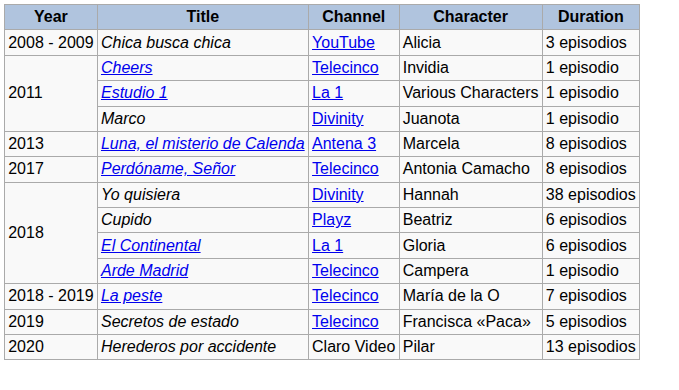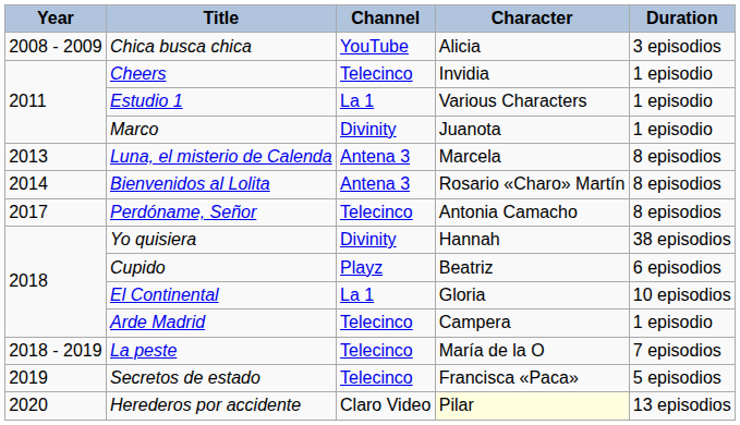 <table class="wikitable">
 <tr>
 <th style="background: #B0C4DE;">Year</th>
 <th style="background: #B0C4DE;">Title</th>
 <th style="background: #B0C4DE;">Channel</th>
 <th style="background: #B0C4DE;">Character</th>
 <th style="background: #B0C4DE;">Duration</th>
 </tr>
 <tr>
 <td>2008 - 2009</td>
 <td><em>Chica busca chica</em></td>
 <td><a href='#'>YouTube</a></td>
 <td>Alicia</td>
 <td>3 episodios</td>
 </tr>
 <tr>
 <td rowspan="3">2011</td>
 <td><em><a href='#'>Cheers</a></em></td>
 <td><a href='#'>Telecinco</a></td>
 <td>Invidia</td>
 <td>1 episodio</td>
 </tr>
 <tr>
 <td><em><a href='#'>Estudio 1</a></em></td>
 <td><a href='#'>La 1</a></td>
 <td>Various Characters</td>
 <td>1 episodio</td>
 </tr>
 <tr>
 <td><em>Marco</em></td>
 <td><a href='#'>Divinity</a></td>
 <td>Juanota</td>
 <td>1 episodio</td>
 </tr>
 <tr>
 <td>2013</td>
 <td><em><a href='#'>Luna, el misterio de Calenda</a></em></td>
 <td><a href='#'>Antena 3</a></td>
 <td>Marcela</td>
 <td>8 episodios</td>
 </tr>
 <tr>
+<td>2014</td>
+<td><em><a href='#'>Bienvenidos al Lolita</a></em></td>
+<td><a href='#'>Antena 3</a></td>
+<td>Rosario «Charo» Martín</td>
+<td>8 episodios</td>
+</tr>
+<tr>
 <td>2017</td>
 <td><em><a href='#'>Perdóname, Señor</a></em></td>
 <td><a href='#'>Telecinco</a></td>
 <td>Antonia Camacho</td>
 <td>8 episodios</td>
 </tr>
 <tr>
 <td rowspan="4">2018</td>
 <td><em>Yo quisiera</em></td>
 <td><a href='#'>Divinity</a></td>
 <td>Hannah</td>
 <td>38 episodios</td>
 </tr>
 <tr>
 <td><em>Cupido</em></td>
 <td><a href='#'>Playz</a></td>
 <td>Beatriz</td>
 <td>6 episodios</td>
 </tr>
 <tr>
 <td><em><a href='#'>El Continental</a></em></td>
 <td><a href='#'>La 1</a></td>
 <td>Gloria</td>
-<td>6 episodios</td>
+<td>10 episodios</td>
 </tr>
 <tr>
 <td><em><a href='#'>Arde Madrid</a></em></td>
 <td><a href='#'>Telecinco</a></td>
 <td>Campera</td>
 <td>1 episodio</td>
 </tr>
 <tr>
 <td>2018 - 2019</td>
 <td><em><a href='#'>La peste</a></em></td>
 <td><a href='#'>Telecinco</a></td>
 <td>María de la O</td>
 <td>7 episodios</td>
 </tr>
 <tr>
 <td>2019</td>
 <td><em>Secretos de estado</em></td>
 <td><a href='#'>Telecinco</a></td>
 <td>Francisca «Paca»</td>
 <td>5 episodios</td>
 </tr>
 <tr>
 <td>2020</td>
 <td><em>Herederos por accidente</em></td>
 <td>Claro Video</td>
-<td>Pilar</td>
+<td style="background: lightyellow;">Pilar</td>
 <td>13 episodios</td>
 </tr>
 <tr>
 </tr>
 </table>
